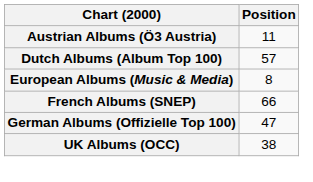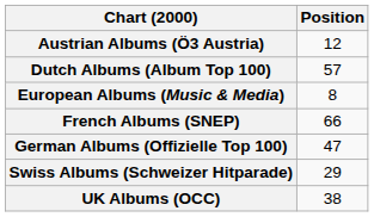 <table class="wikitable sortable plainrowheaders" style="text-align:center">
 <tr>
 <th scope="col">Chart (2000)</th>
 <th scope="col">Position</th>
 </tr>
 <tr>
 <th scope="row">Austrian Albums (Ö3 Austria)</th>
-<td>11</td>
+<td>12</td>
 </tr>
 <tr>
 <th scope="row">Dutch Albums (Album Top 100)</th>
 <td>57</td>
 </tr>
 <tr>
 <th scope="row">European Albums (<em>Music & Media</em>)</th>
 <td>8</td>
 </tr>
 <tr>
 <th scope="row">French Albums (SNEP)</th>
 <td>66</td>
 </tr>
 <tr>
 <th scope="row">German Albums (Offizielle Top 100)</th>
 <td>47</td>
 </tr>
 <tr>
+<th scope="row">Swiss Albums (Schweizer Hitparade)</th>
+<td>29</td>
+</tr>
+<tr>
 <th scope="row">UK Albums (OCC)</th>
 <td>38</td>
 </tr>
 </table>
